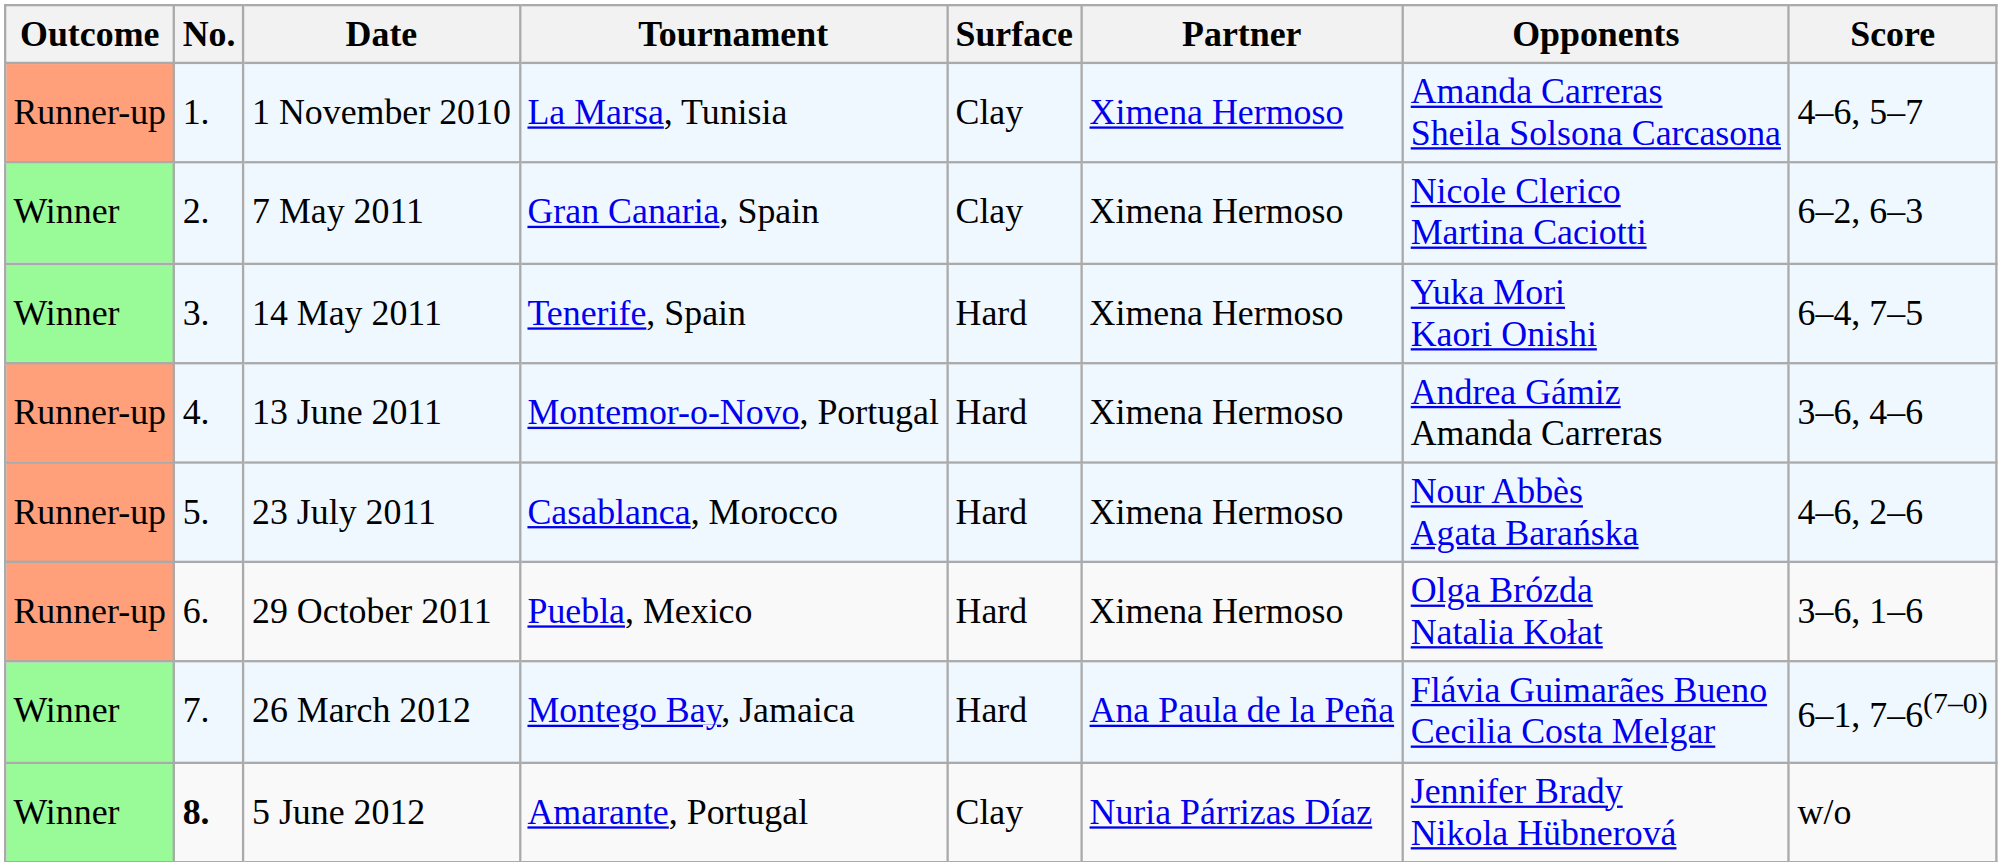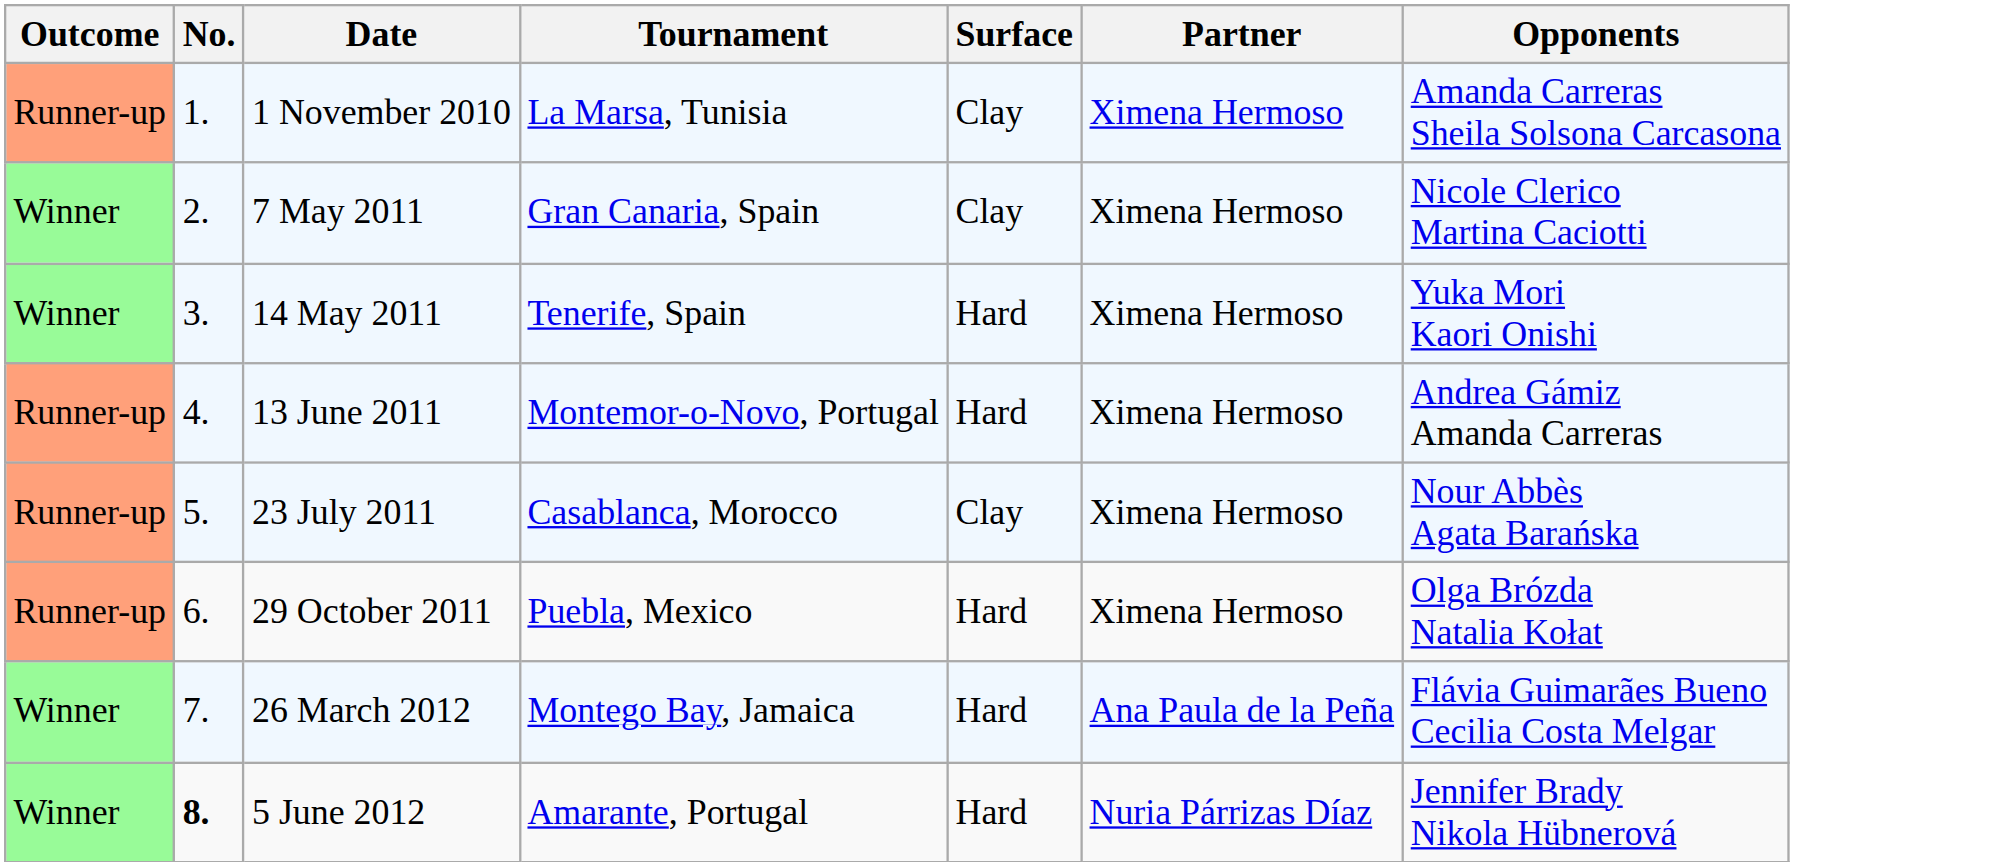 <table class="sortable wikitable" style="font-size:97%;">
 <tr>
 <th>Outcome</th>
 <th>No.</th>
 <th>Date</th>
 <th>Tournament</th>
 <th>Surface</th>
 <th>Partner</th>
 <th>Opponents</th>
-<th class="unsortable">Score</th>
 </tr>
 <tr style="background:#f0f8ff;">
 <td style="background:#ffa07a;">Runner-up</td>
 <td>1.</td>
 <td>1 November 2010</td>
 <td><a href='#'>La Marsa</a>, Tunisia</td>
 <td>Clay</td>
 <td> <a href='#'>Ximena Hermoso</a></td>
 <td> <a href='#'>Amanda Carreras</a> <br>  <a href='#'>Sheila Solsona Carcasona</a></td>
-<td>4–6, 5–7</td>
 </tr>
 <tr style="background:#f0f8ff;">
 <td style="background:#98fb98;">Winner</td>
 <td>2.</td>
 <td>7 May 2011</td>
 <td><a href='#'>Gran Canaria</a>, Spain</td>
 <td>Clay</td>
 <td> Ximena Hermoso</td>
 <td> <a href='#'>Nicole Clerico</a> <br>  <a href='#'>Martina Caciotti</a></td>
-<td>6–2, 6–3</td>
 </tr>
 <tr style="background:#f0f8ff;">
 <td style="background:#98fb98;">Winner</td>
 <td>3.</td>
 <td>14 May 2011</td>
 <td><a href='#'>Tenerife</a>, Spain</td>
 <td>Hard</td>
 <td> Ximena Hermoso</td>
 <td> <a href='#'>Yuka Mori</a> <br>  <a href='#'>Kaori Onishi</a></td>
-<td>6–4, 7–5</td>
 </tr>
 <tr style="background:#f0f8ff;">
 <td style="background:#ffa07a;">Runner-up</td>
 <td>4.</td>
 <td>13 June 2011</td>
 <td><a href='#'>Montemor-o-Novo</a>, Portugal</td>
 <td>Hard</td>
 <td> Ximena Hermoso</td>
 <td> <a href='#'>Andrea Gámiz</a> <br>  Amanda Carreras</td>
-<td>3–6, 4–6</td>
 </tr>
 <tr style="background:#f0f8ff;">
 <td style="background:#ffa07a;">Runner-up</td>
 <td>5.</td>
 <td>23 July 2011</td>
 <td><a href='#'>Casablanca</a>, Morocco</td>
-<td>Hard</td>
+<td>Clay</td>
 <td> Ximena Hermoso</td>
 <td> <a href='#'>Nour Abbès</a> <br>  <a href='#'>Agata Barańska</a></td>
-<td>4–6, 2–6</td>
 </tr>
 <tr>
 <td style="background:#ffa07a;">Runner-up</td>
 <td>6.</td>
 <td>29 October 2011</td>
 <td><a href='#'>Puebla</a>, Mexico</td>
 <td>Hard</td>
 <td> Ximena Hermoso</td>
 <td> <a href='#'>Olga Brózda</a> <br>  <a href='#'>Natalia Kołat</a></td>
-<td>3–6, 1–6</td>
 </tr>
 <tr style="background:#f0f8ff;">
 <td style="background:#98fb98;">Winner</td>
 <td>7.</td>
 <td>26 March 2012</td>
 <td><a href='#'>Montego Bay</a>, Jamaica</td>
 <td>Hard</td>
 <td> <a href='#'>Ana Paula de la Peña</a></td>
 <td> <a href='#'>Flávia Guimarães Bueno</a> <br>  <a href='#'>Cecilia Costa Melgar</a></td>
-<td>6–1, 7–6<sup>(7–0)</sup></td>
 </tr>
 <tr>
 <td style="background:#98fb98;">Winner</td>
 <td><strong>8.</strong></td>
 <td>5 June 2012</td>
 <td><a href='#'>Amarante</a>, Portugal</td>
-<td>Clay</td>
+<td>Hard</td>
 <td> <a href='#'>Nuria Párrizas Díaz</a></td>
 <td> <a href='#'>Jennifer Brady</a> <br>  <a href='#'>Nikola Hübnerová</a></td>
-<td>w/o</td>
 </tr>
 </table>
